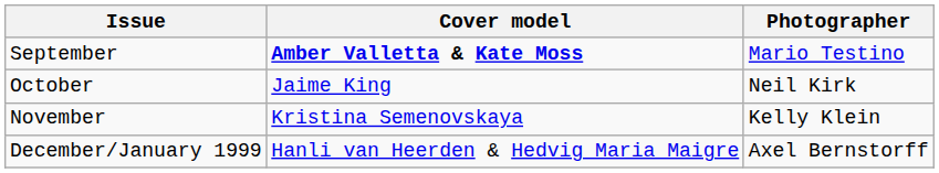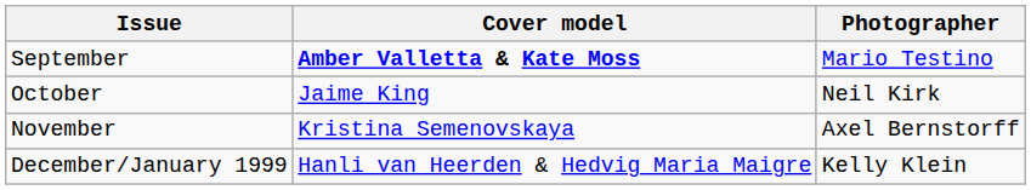 <table class="sortable wikitable">
 <tr>
 <th>Issue</th>
 <th>Cover model</th>
 <th>Photographer</th>
 </tr>
 <tr>
 <td>September</td>
 <td><strong><a href='#'>Amber Valletta</a> & <a href='#'>Kate Moss</a></strong></td>
 <td><a href='#'>Mario Testino</a></td>
 </tr>
 <tr>
 <td>October</td>
 <td><a href='#'>Jaime King</a></td>
 <td>Neil Kirk</td>
 </tr>
 <tr>
 <td>November</td>
 <td><a href='#'>Kristina Semenovskaya</a></td>
-<td>Kelly Klein</td>
+<td>Axel Bernstorff</td>
 </tr>
 <tr>
 <td>December/January 1999</td>
 <td><a href='#'>Hanli van Heerden</a> & <a href='#'>Hedvig Maria Maigre</a></td>
-<td>Axel Bernstorff</td>
+<td>Kelly Klein</td>
 </tr>
 </table>
